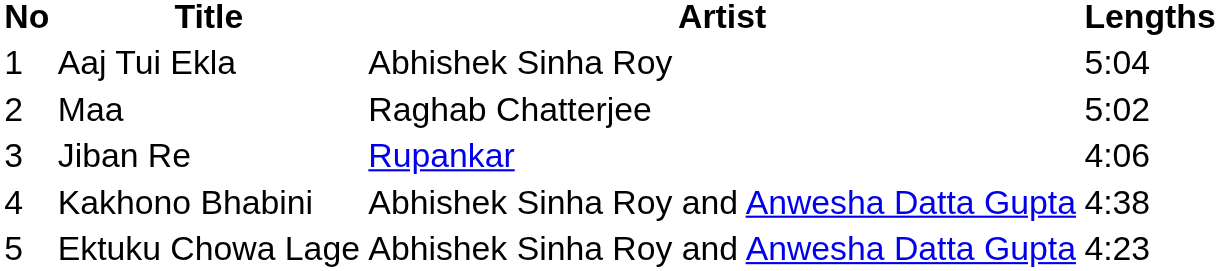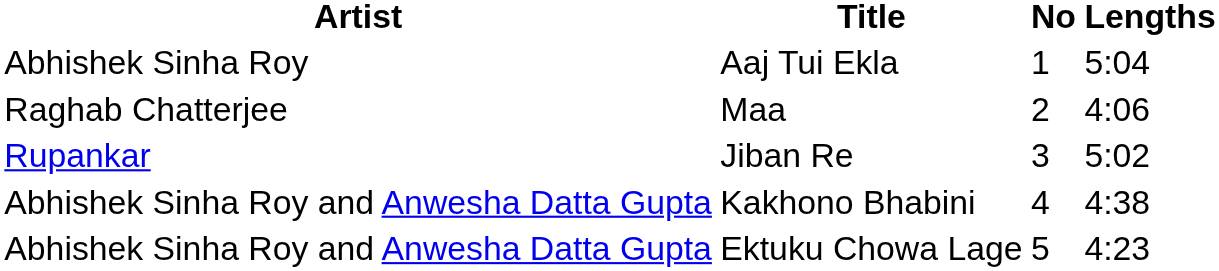 <table>
 <tr>
+<th>Artist</th>
+<th>Title</th>
 <th>No</th>
-<th>Title</th>
-<th>Artist</th>
 <th>Lengths</th>
 </tr>
 <tr>
+<td>Abhishek Sinha Roy</td>
+<td>Aaj Tui Ekla</td>
 <td>1</td>
-<td>Aaj Tui Ekla</td>
-<td>Abhishek Sinha Roy</td>
 <td>5:04</td>
 </tr>
 <tr>
+<td>Raghab Chatterjee</td>
+<td>Maa</td>
 <td>2</td>
-<td>Maa</td>
-<td>Raghab Chatterjee</td>
+<td>4:06</td>
+</tr>
+<tr>
+<td><a href='#'>Rupankar</a></td>
+<td>Jiban Re</td>
+<td>3</td>
 <td>5:02</td>
 </tr>
 <tr>
-<td>3</td>
-<td>Jiban Re</td>
-<td><a href='#'>Rupankar</a></td>
-<td>4:06</td>
-</tr>
-<tr>
+<td>Abhishek Sinha Roy and <a href='#'>Anwesha Datta Gupta</a></td>
+<td>Kakhono Bhabini</td>
 <td>4</td>
-<td>Kakhono Bhabini</td>
-<td>Abhishek Sinha Roy and <a href='#'>Anwesha Datta Gupta</a></td>
 <td>4:38</td>
 </tr>
 <tr>
+<td>Abhishek Sinha Roy and <a href='#'>Anwesha Datta Gupta</a></td>
+<td>Ektuku Chowa Lage</td>
 <td>5</td>
-<td>Ektuku Chowa Lage</td>
-<td>Abhishek Sinha Roy and <a href='#'>Anwesha Datta Gupta</a></td>
 <td>4:23</td>
 </tr>
 </table>
